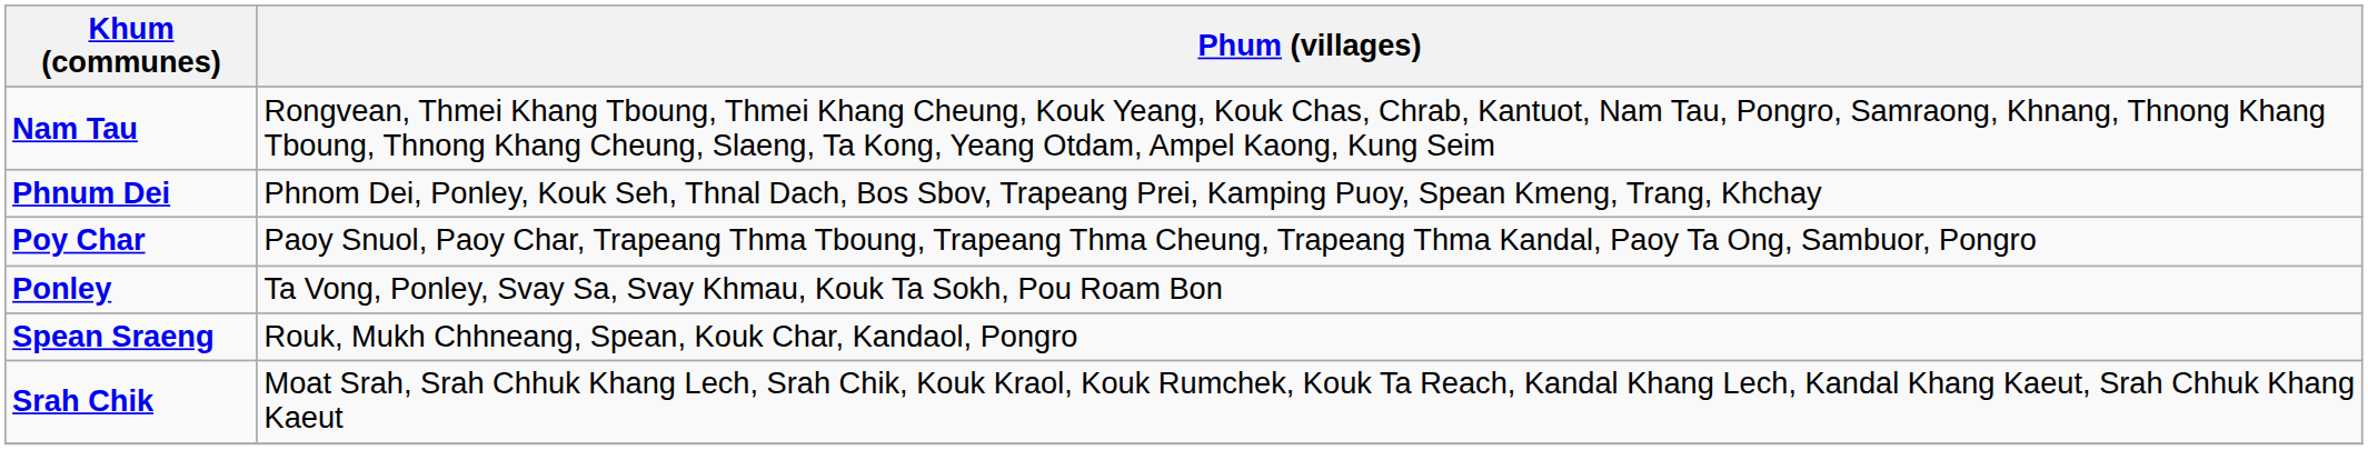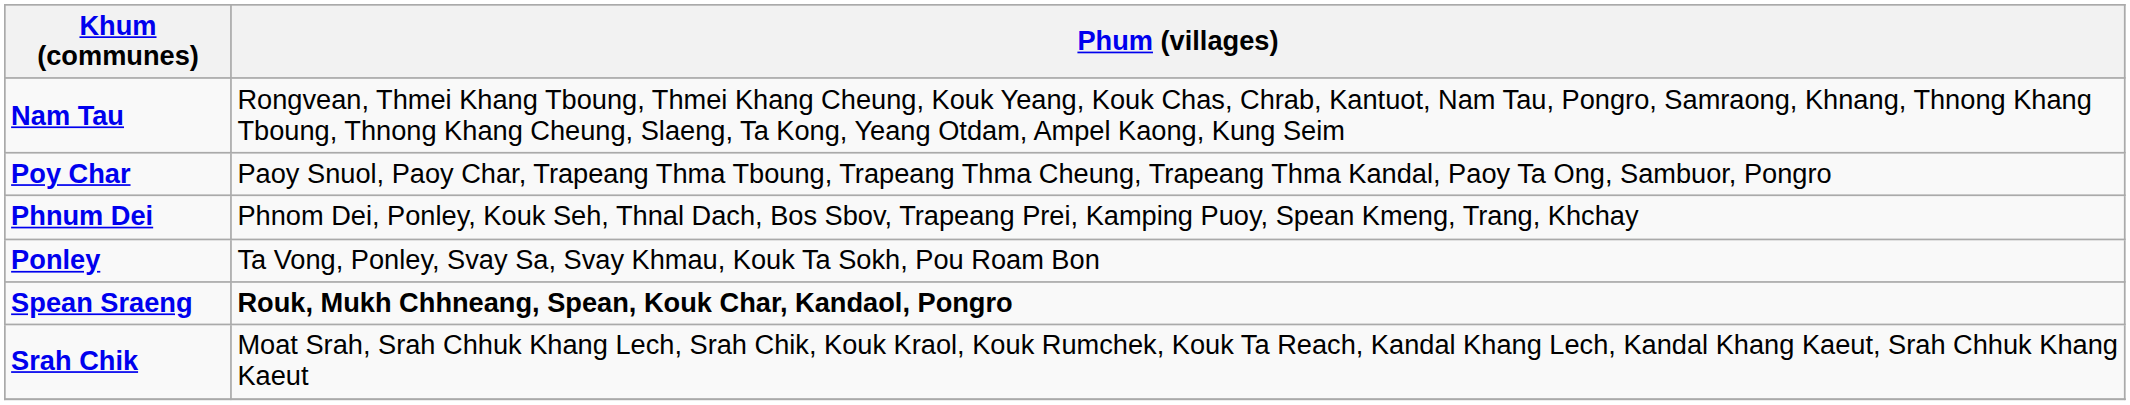 <table class="wikitable">
 <tr>
 <th><a href='#'>Khum</a> (communes)</th>
 <th><a href='#'>Phum</a> (villages)</th>
 </tr>
 <tr>
 <td><strong><a href='#'>Nam Tau</a></strong></td>
 <td>Rongvean, Thmei Khang Tboung, Thmei Khang Cheung, Kouk Yeang, Kouk Chas, Chrab, Kantuot, Nam Tau, Pongro, Samraong, Khnang, Thnong Khang Tboung, Thnong Khang Cheung, Slaeng, Ta Kong, Yeang Otdam, Ampel Kaong, Kung Seim</td>
 </tr>
 <tr>
+<td><strong><a href='#'>Poy Char</a></strong></td>
+<td>Paoy Snuol, Paoy Char, Trapeang Thma Tboung, Trapeang Thma Cheung, Trapeang Thma Kandal, Paoy Ta Ong, Sambuor, Pongro</td>
+</tr>
+<tr>
 <td><strong><a href='#'>Phnum Dei</a></strong></td>
 <td>Phnom Dei, Ponley, Kouk Seh, Thnal Dach, Bos Sbov, Trapeang Prei, Kamping Puoy, Spean Kmeng, Trang, Khchay</td>
-</tr>
-<tr>
-<td><strong><a href='#'>Poy Char</a></strong></td>
-<td>Paoy Snuol, Paoy Char, Trapeang Thma Tboung, Trapeang Thma Cheung, Trapeang Thma Kandal, Paoy Ta Ong, Sambuor, Pongro</td>
 </tr>
 <tr>
 <td><strong><a href='#'>Ponley</a></strong></td>
 <td>Ta Vong, Ponley, Svay Sa, Svay Khmau, Kouk Ta Sokh, Pou Roam Bon</td>
 </tr>
 <tr>
 <td><strong><a href='#'>Spean Sraeng</a></strong></td>
-<td>Rouk, Mukh Chhneang, Spean, Kouk Char, Kandaol, Pongro</td>
+<td><strong>Rouk, Mukh Chhneang, Spean, Kouk Char, Kandaol, Pongro</strong></td>
 </tr>
 <tr>
 <td><strong><a href='#'>Srah Chik</a></strong></td>
 <td>Moat Srah, Srah Chhuk Khang Lech, Srah Chik, Kouk Kraol, Kouk Rumchek, Kouk Ta Reach, Kandal Khang Lech, Kandal Khang Kaeut, Srah Chhuk Khang Kaeut</td>
 </tr>
 <tr>
 </tr>
 </table>
